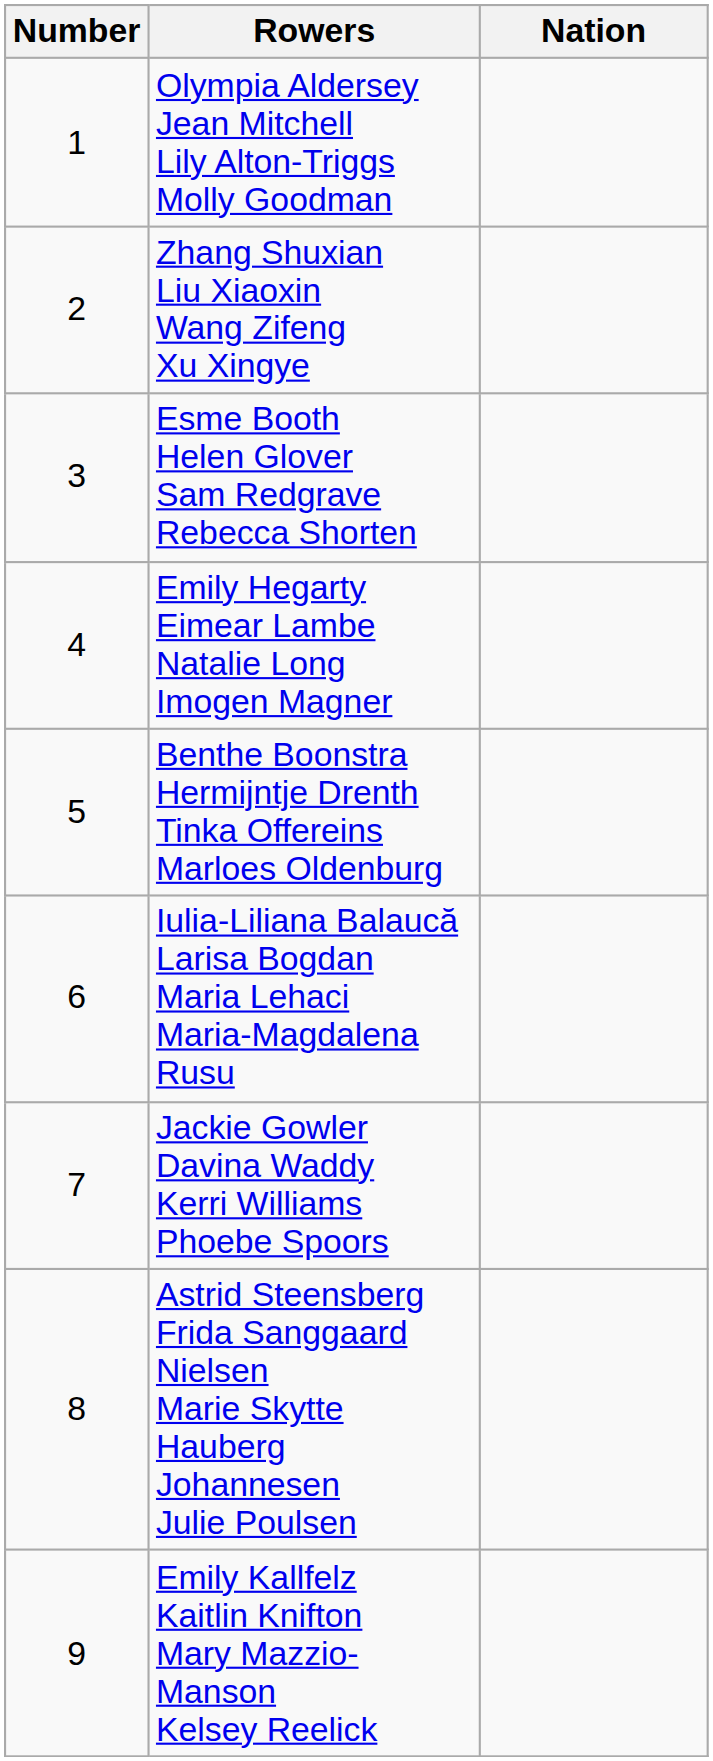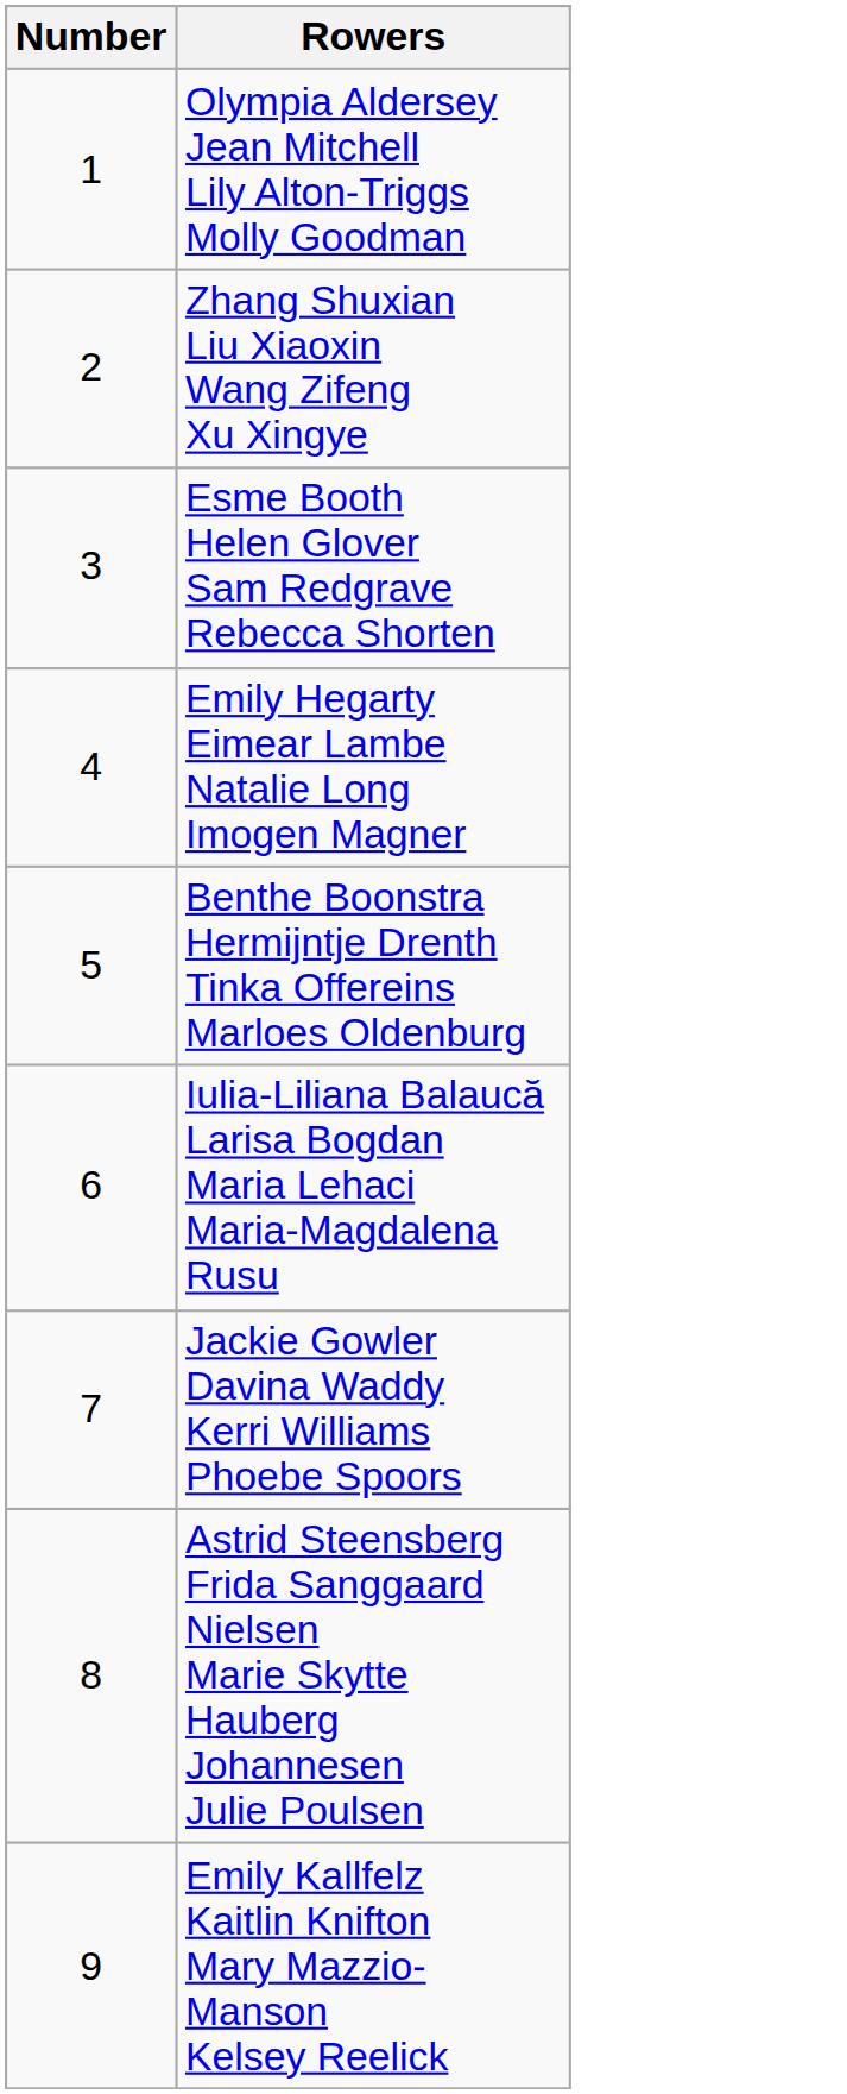 <table class="wikitable sortable" style="text-align:center">
 <tr>
 <th width=5>Number</th>
 <th width=150>Rowers</th>
-<th width=100>Nation</th>
 </tr>
 <tr>
 <td align=center>1</td>
 <td align=left><a href='#'>Olympia Aldersey</a><br><a href='#'>Jean Mitchell</a><br><a href='#'>Lily Alton-Triggs</a><br><a href='#'>Molly Goodman</a></td>
-<td align=left></td>
 </tr>
 <tr>
 <td align=center>2</td>
 <td align=left><a href='#'>Zhang Shuxian</a><br><a href='#'>Liu Xiaoxin</a><br><a href='#'>Wang Zifeng</a><br><a href='#'>Xu Xingye</a></td>
-<td align=left></td>
 </tr>
 <tr>
 <td align=center>3</td>
 <td align=left><a href='#'>Esme Booth</a><br><a href='#'>Helen Glover</a><br><a href='#'>Sam Redgrave</a><br><a href='#'>Rebecca Shorten</a></td>
-<td align=left></td>
 </tr>
 <tr>
 <td align=center>4</td>
 <td align=left><a href='#'>Emily Hegarty</a><br><a href='#'>Eimear Lambe</a><br><a href='#'>Natalie Long</a><br><a href='#'>Imogen Magner</a></td>
-<td align=left></td>
 </tr>
 <tr>
 <td align=center>5</td>
 <td align=left><a href='#'>Benthe Boonstra</a><br><a href='#'>Hermijntje Drenth</a><br><a href='#'>Tinka Offereins</a><br><a href='#'>Marloes Oldenburg</a></td>
-<td align=left></td>
 </tr>
 <tr>
 <td align=center>6</td>
 <td align=left><a href='#'>Iulia-Liliana Balaucă</a><br><a href='#'>Larisa Bogdan</a><br><a href='#'>Maria Lehaci</a><br><a href='#'>Maria-Magdalena Rusu</a></td>
-<td align=left></td>
 </tr>
 <tr>
 <td align=center>7</td>
 <td align=left><a href='#'>Jackie Gowler</a><br><a href='#'>Davina Waddy</a><br><a href='#'>Kerri Williams</a><br><a href='#'>Phoebe Spoors</a></td>
-<td align=left></td>
 </tr>
 <tr>
 <td align=center>8</td>
 <td align=left><a href='#'>Astrid Steensberg</a><br><a href='#'>Frida Sanggaard Nielsen</a><br><a href='#'>Marie Skytte Hauberg Johannesen</a><br><a href='#'>Julie Poulsen</a></td>
-<td align=left></td>
 </tr>
 <tr>
 <td align=center>9</td>
 <td align=left><a href='#'>Emily Kallfelz</a><br><a href='#'>Kaitlin Knifton</a><br><a href='#'>Mary Mazzio-Manson</a><br><a href='#'>Kelsey Reelick</a></td>
-<td align=left></td>
 </tr>
 </table>
